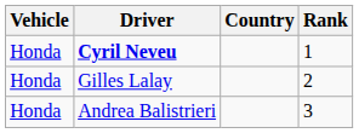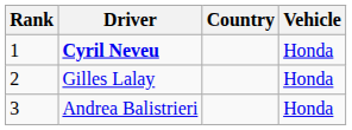 <table class="wikitable">
 <tr>
-<th>Vehicle</th>
+<th>Rank</th>
 <th>Driver</th>
 <th>Country</th>
-<th>Rank</th>
+<th>Vehicle</th>
 </tr>
 <tr>
-<td><a href='#'>Honda</a></td>
+<td>1</td>
 <td><strong><a href='#'>Cyril Neveu</a></strong></td>
 <td></td>
-<td>1</td>
+<td><a href='#'>Honda</a></td>
 </tr>
 <tr>
-<td><a href='#'>Honda</a></td>
+<td>2</td>
 <td><a href='#'>Gilles Lalay</a></td>
 <td></td>
-<td>2</td>
+<td><a href='#'>Honda</a></td>
 </tr>
 <tr>
-<td><a href='#'>Honda</a></td>
+<td>3</td>
 <td><a href='#'>Andrea Balistrieri</a></td>
 <td></td>
-<td>3</td>
+<td><a href='#'>Honda</a></td>
 </tr>
 </table>
